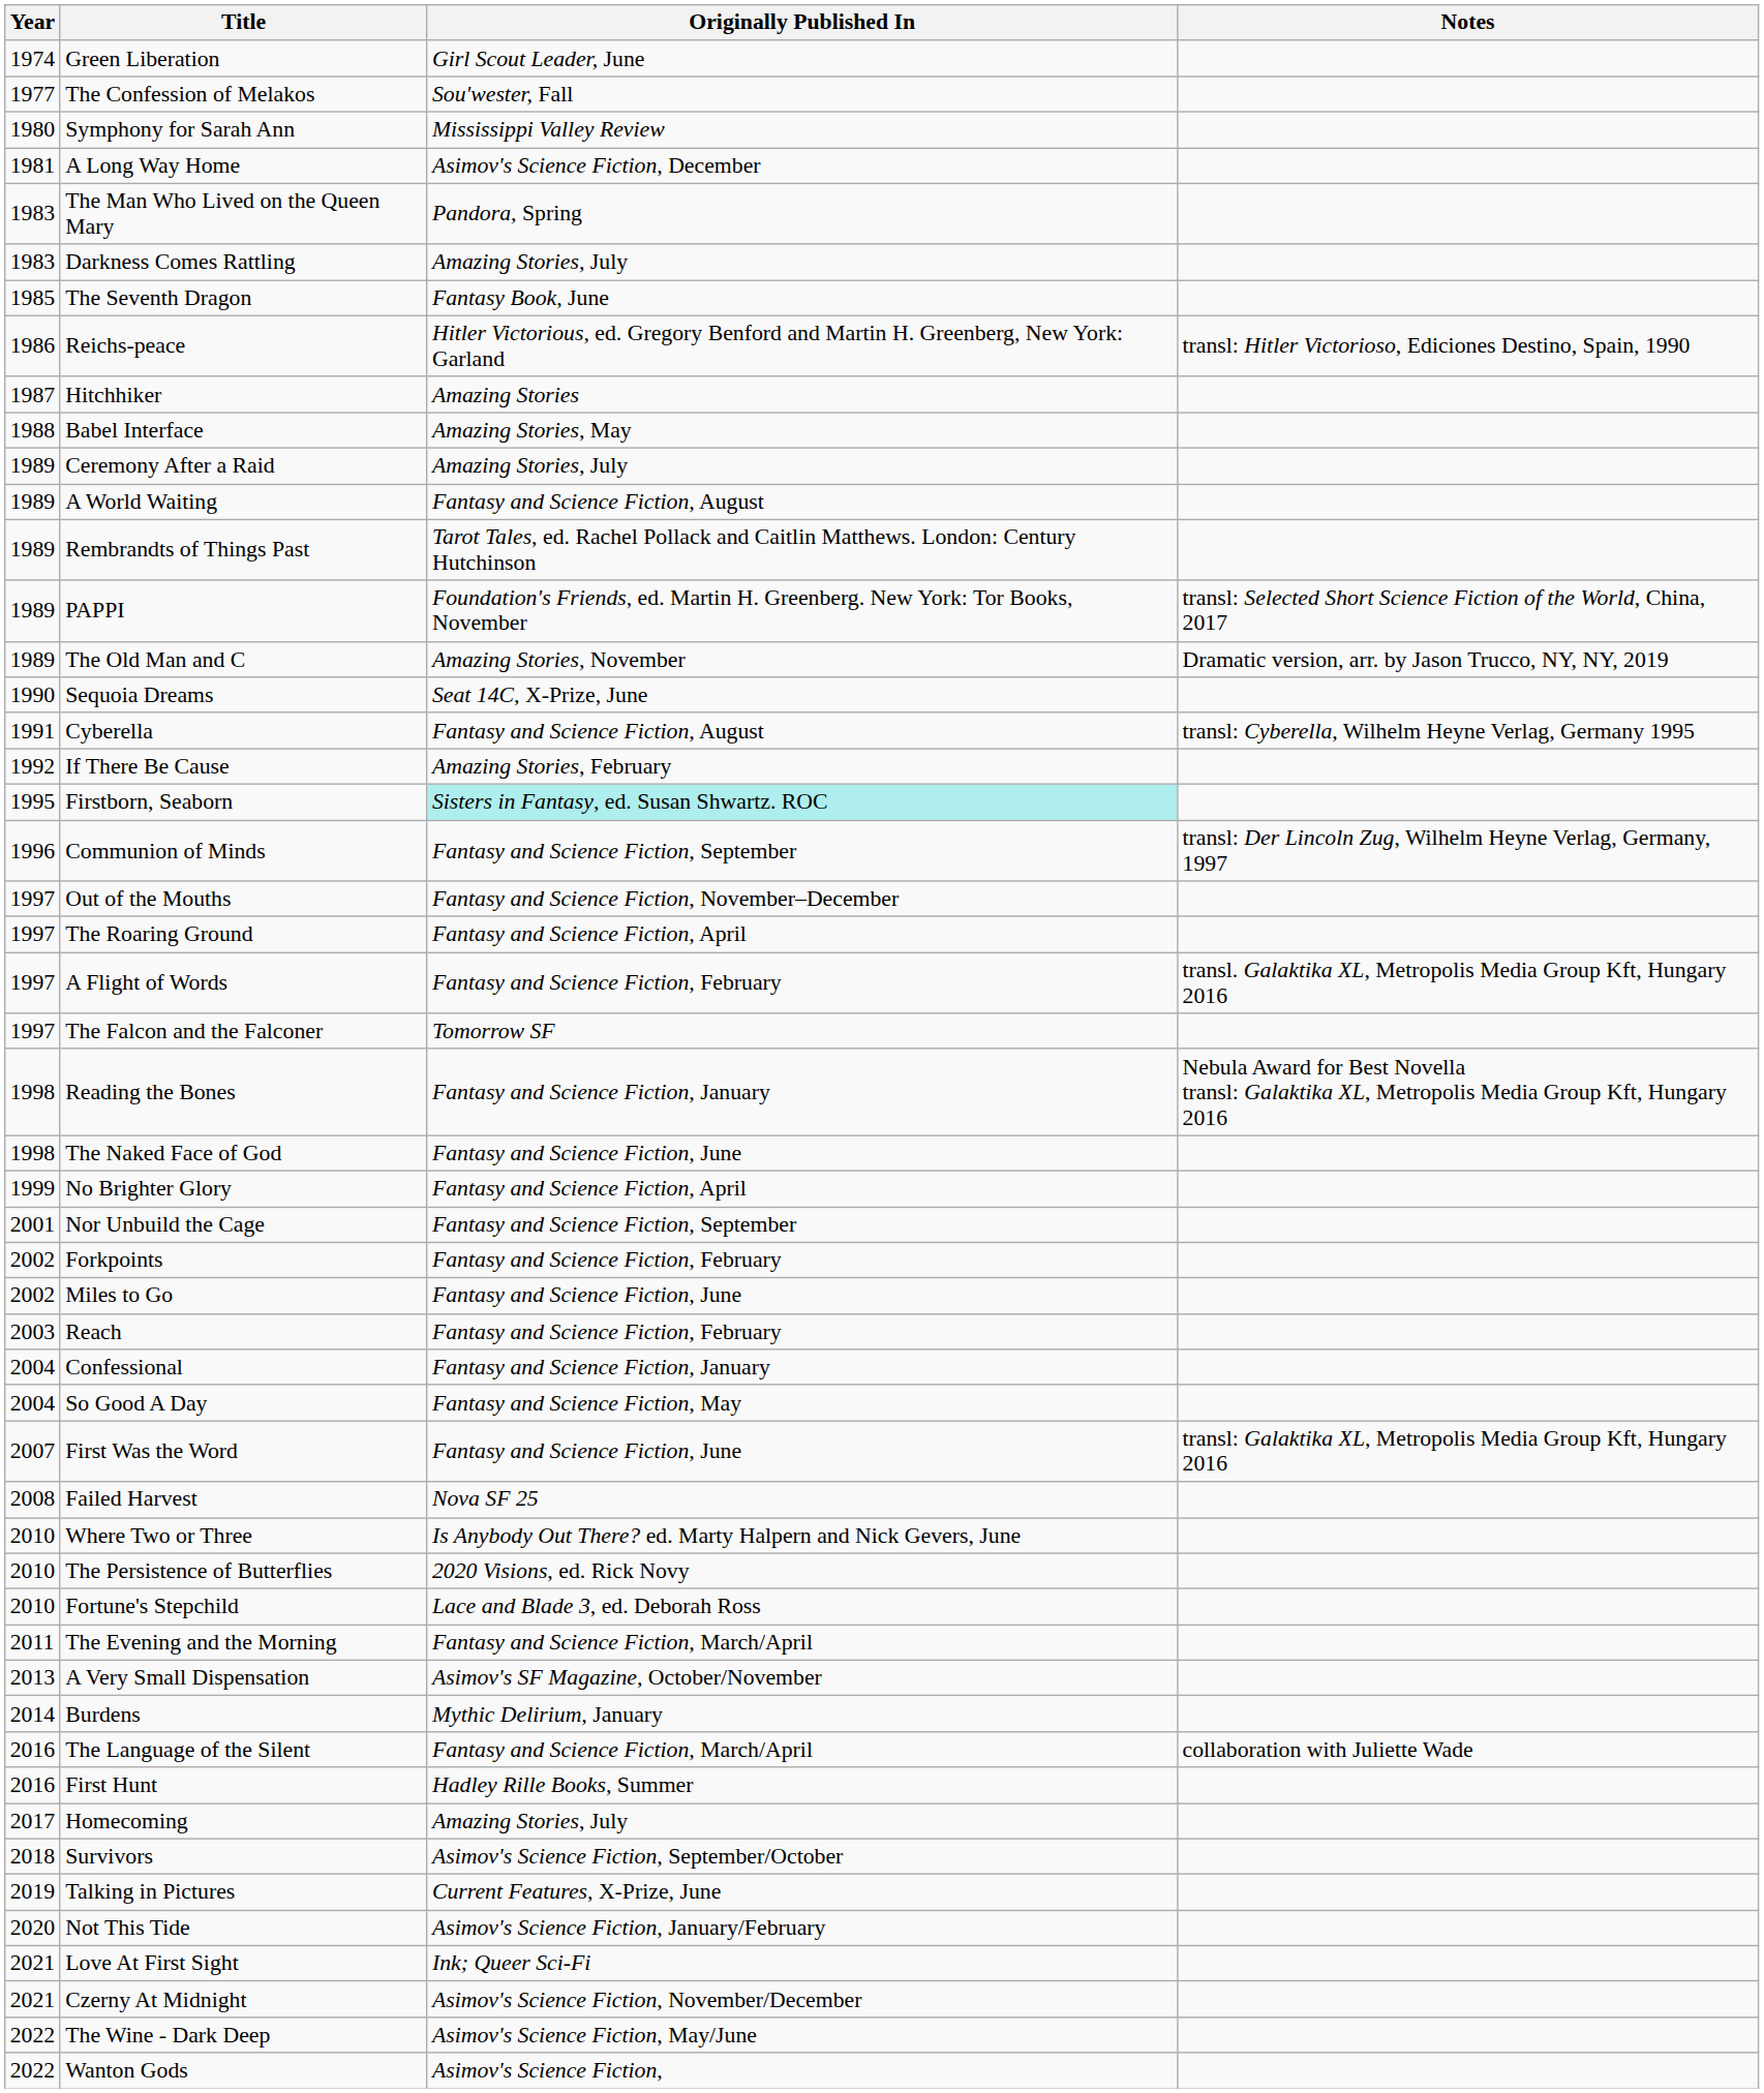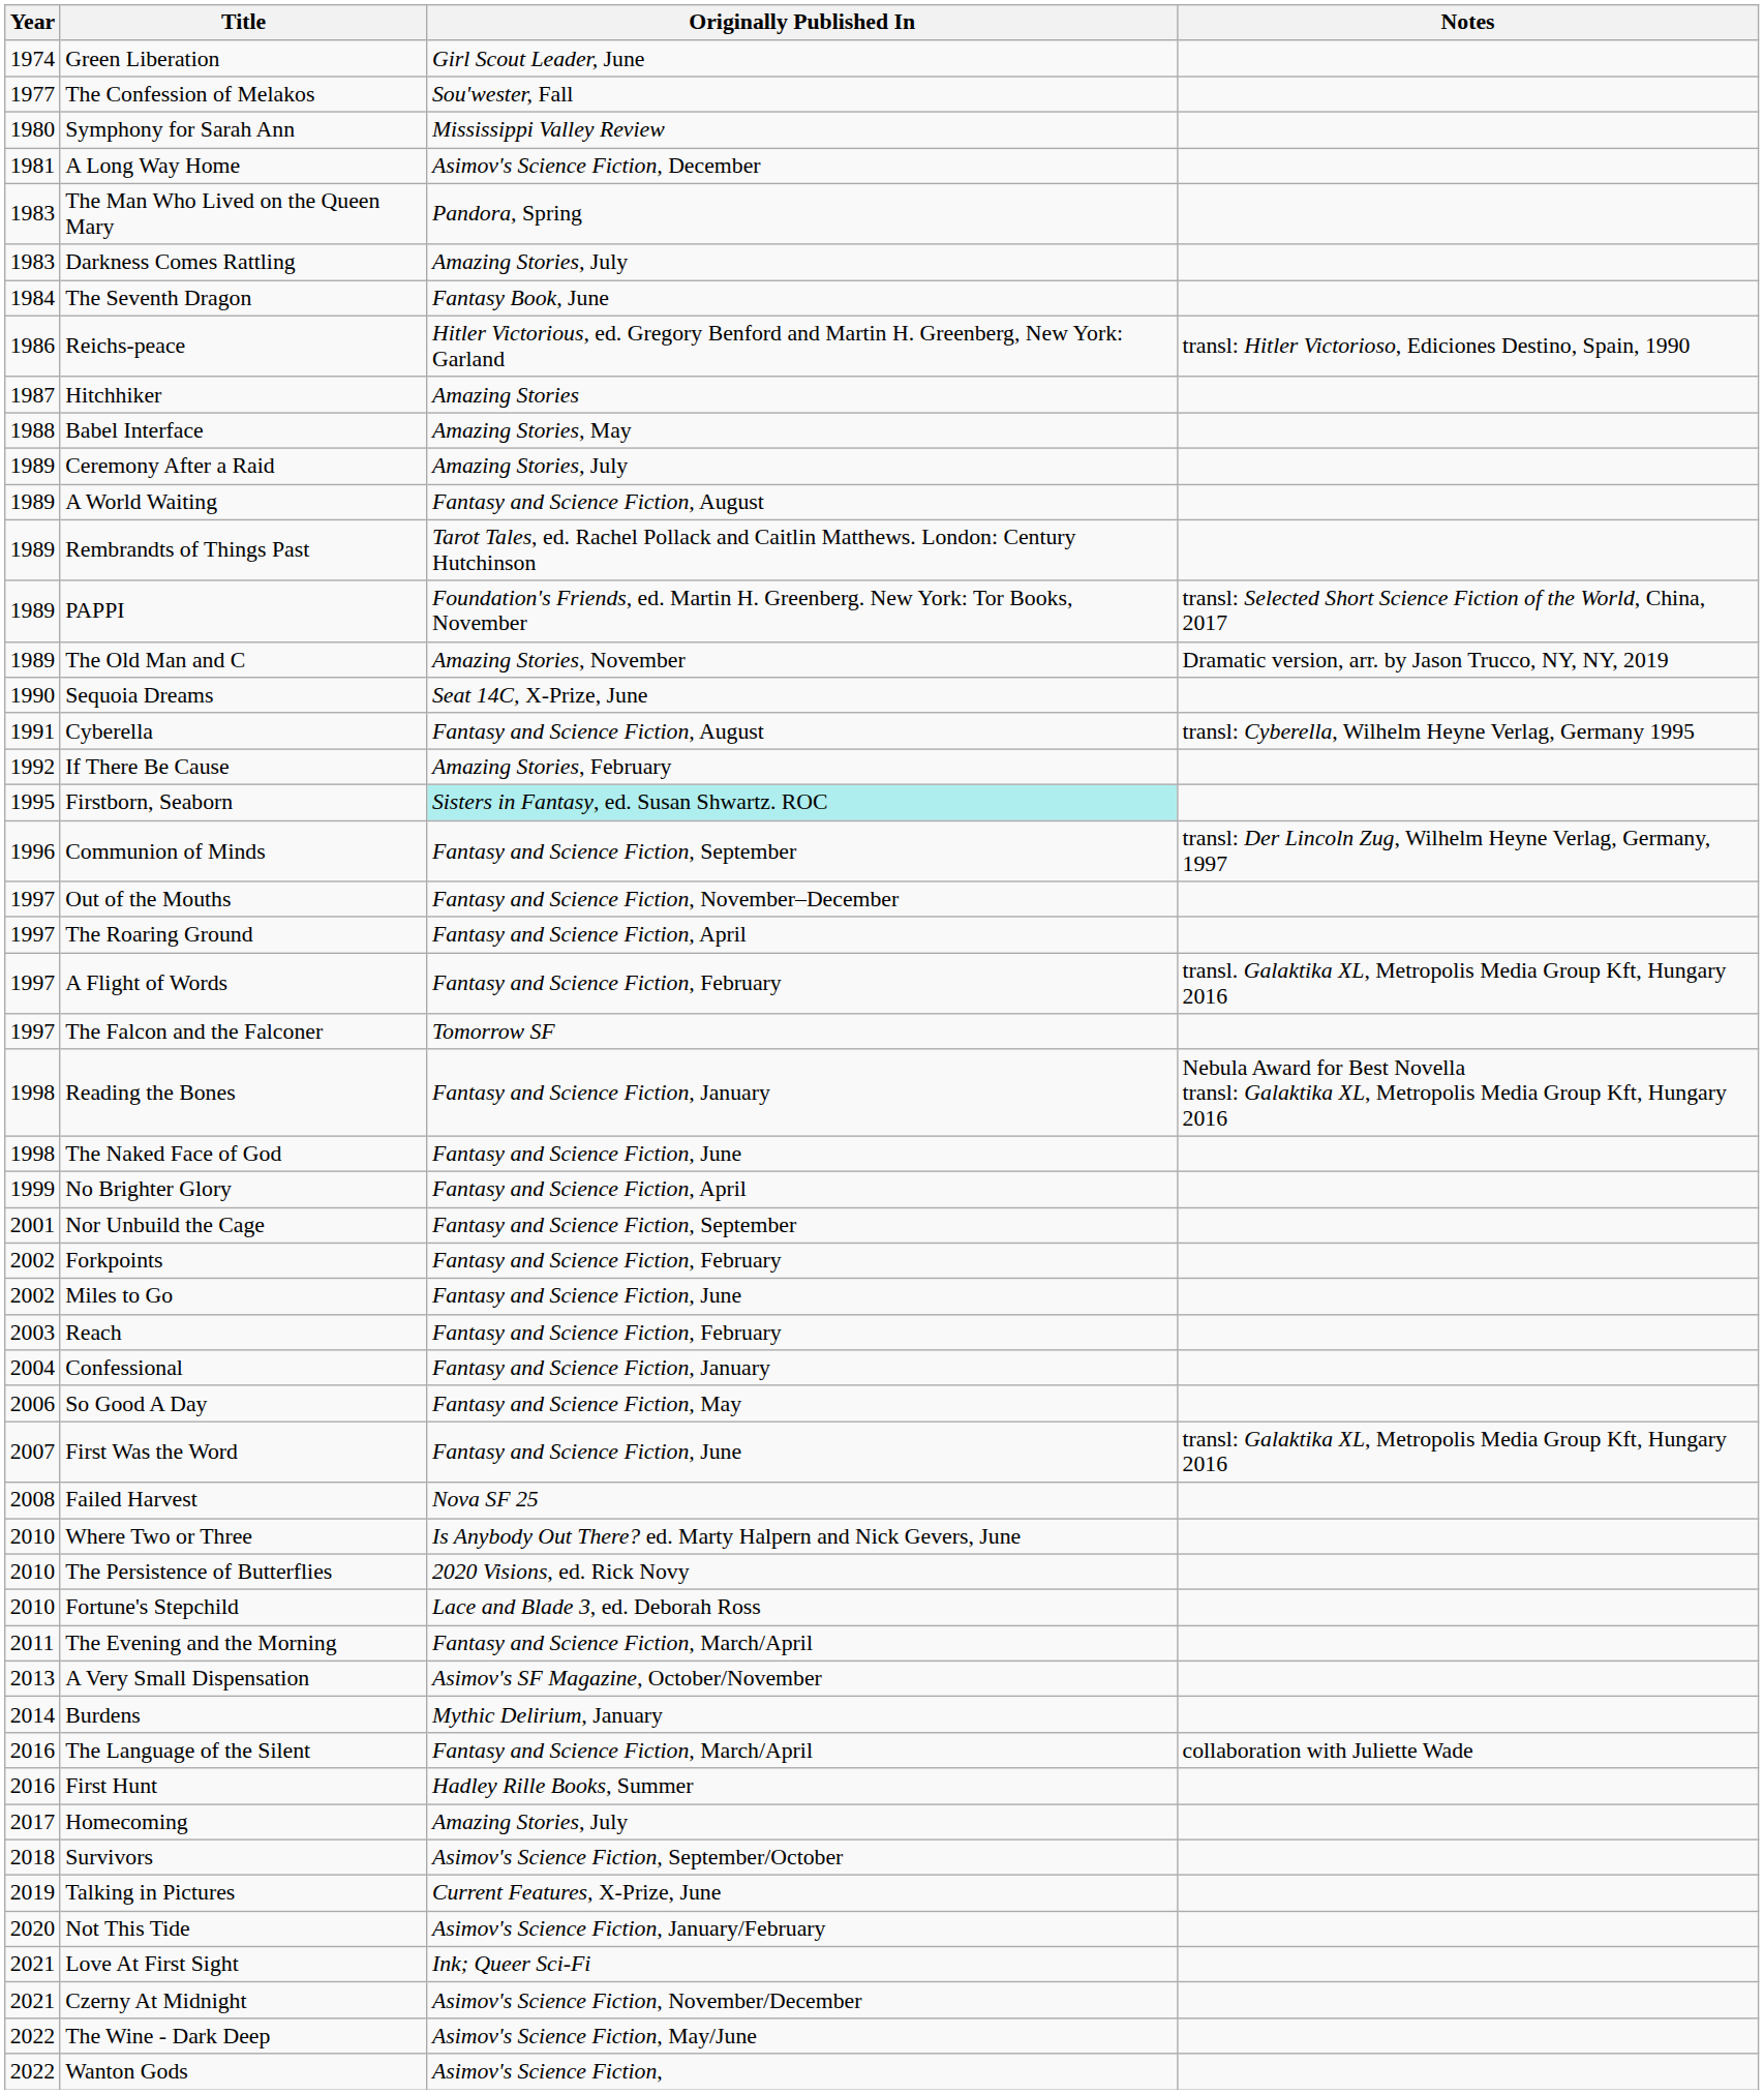 <table class="wikitable">
 <tr>
 <th>Year</th>
 <th>Title</th>
 <th>Originally Published In</th>
 <th>Notes</th>
 </tr>
 <tr>
 <td>1974</td>
 <td>Green Liberation</td>
 <td><em>Girl Scout Leader,</em> June</td>
 <td></td>
 </tr>
 <tr>
 <td>1977</td>
 <td>The Confession of Melakos</td>
 <td><em>Sou'wester,</em> Fall</td>
 <td></td>
 </tr>
 <tr>
 <td>1980</td>
 <td>Symphony for Sarah Ann</td>
 <td><em>Mississippi Valley Review</em></td>
 <td></td>
 </tr>
 <tr>
 <td>1981</td>
 <td>A Long Way Home</td>
 <td><em>Asimov's Science Fiction,</em> December</td>
 <td></td>
 </tr>
 <tr>
 <td>1983</td>
 <td>The Man Who Lived on the Queen Mary</td>
 <td><em>Pandora,</em> Spring</td>
 <td></td>
 </tr>
 <tr>
 <td>1983</td>
 <td>Darkness Comes Rattling</td>
 <td><em>Amazing Stories,</em> July</td>
 <td></td>
 </tr>
 <tr>
-<td>1985</td>
+<td>1984</td>
 <td>The Seventh Dragon</td>
 <td><em>Fantasy Book,</em> June</td>
 <td></td>
 </tr>
 <tr>
 <td>1986</td>
 <td>Reichs-peace</td>
 <td><em>Hitler Victorious,</em> ed. Gregory Benford and Martin H. Greenberg, New York: Garland</td>
 <td>transl: <em>Hitler Victorioso</em>, Ediciones Destino, Spain, 1990</td>
 </tr>
 <tr>
 <td>1987</td>
 <td>Hitchhiker</td>
 <td><em>Amazing Stories</em></td>
 <td></td>
 </tr>
 <tr>
 <td>1988</td>
 <td>Babel Interface</td>
 <td><em>Amazing</em> <em>Stories,</em> May</td>
 <td></td>
 </tr>
 <tr>
 <td>1989</td>
 <td>Ceremony After a Raid</td>
 <td><em>Amazing</em> <em>Stories,</em> July</td>
 <td></td>
 </tr>
 <tr>
 <td>1989</td>
 <td>A World Waiting</td>
 <td><em>Fantasy and Science Fiction,</em> August</td>
 <td></td>
 </tr>
 <tr>
 <td>1989</td>
 <td>Rembrandts of Things Past</td>
 <td><em>Tarot Tales</em>, ed. Rachel Pollack and Caitlin Matthews. London: Century  Hutchinson</td>
 <td></td>
 </tr>
 <tr>
 <td>1989</td>
 <td>PAPPI</td>
 <td><em>Foundation's Friends</em>, ed. Martin H. Greenberg. New York: Tor Books, November</td>
 <td>transl: <em>Selected Short Science Fiction of the World</em>, China, 2017</td>
 </tr>
 <tr>
 <td>1989</td>
 <td>The Old Man and C</td>
 <td><em>Amazing Stories,</em> November</td>
 <td>Dramatic version, arr. by Jason Trucco, NY, NY, 2019</td>
 </tr>
 <tr>
 <td>1990</td>
 <td>Sequoia Dreams</td>
 <td><em>Seat 14C,</em> X-Prize, June</td>
 <td></td>
 </tr>
 <tr>
 <td>1991</td>
 <td>Cyberella</td>
 <td><em>Fantasy and Science Fiction,</em> August</td>
 <td>transl: <em>Cyberella</em>, Wilhelm Heyne Verlag, Germany 1995<br></td>
 </tr>
 <tr>
 <td>1992</td>
 <td>If There Be Cause</td>
 <td><em>Amazing Stories</em>, February</td>
 <td></td>
 </tr>
 <tr>
 <td>1995</td>
 <td>Firstborn, Seaborn</td>
 <td style="background: paleturquoise;"><em>Sisters in Fantasy</em>, ed. Susan Shwartz. ROC</td>
 <td></td>
 </tr>
 <tr>
 <td>1996</td>
 <td>Communion of Minds</td>
 <td><em>Fantasy and Science Fiction,</em> September</td>
 <td>transl: <em>Der Lincoln Zug</em>, Wilhelm Heyne Verlag, Germany, 1997</td>
 </tr>
 <tr>
 <td>1997</td>
 <td>Out of the Mouths</td>
 <td><em>Fantasy and Science Fiction</em>, November–December</td>
 <td></td>
 </tr>
 <tr>
 <td>1997</td>
 <td>The Roaring Ground</td>
 <td><em>Fantasy and Science Fiction,</em> April</td>
 <td></td>
 </tr>
 <tr>
 <td>1997</td>
 <td>A Flight of Words</td>
 <td><em>Fantasy and Science Fiction,</em> February</td>
 <td>transl. <em>Galaktika XL</em>, Metropolis Media Group Kft, Hungary 2016</td>
 </tr>
 <tr>
 <td>1997</td>
 <td>The Falcon and the Falconer</td>
 <td><em>Tomorrow SF</em></td>
 <td></td>
 </tr>
 <tr>
 <td>1998</td>
 <td>Reading the Bones</td>
 <td><em>Fantasy and Science Fiction,</em> January</td>
 <td>Nebula Award for Best Novella<br>transl: <em>Galaktika XL</em>, Metropolis Media Group Kft, Hungary 2016</td>
 </tr>
 <tr>
 <td>1998</td>
 <td>The Naked Face of God</td>
 <td><em>Fantasy and Science Fiction,</em> June</td>
 <td></td>
 </tr>
 <tr>
 <td>1999</td>
 <td>No Brighter Glory</td>
 <td><em>Fantasy and Science Fiction,</em> April</td>
 <td></td>
 </tr>
 <tr>
 <td>2001</td>
 <td>Nor Unbuild the Cage</td>
 <td><em>Fantasy and Science Fiction,</em> September</td>
 <td></td>
 </tr>
 <tr>
 <td>2002</td>
 <td>Forkpoints</td>
 <td><em>Fantasy and Science Fiction,</em> February</td>
 <td></td>
 </tr>
 <tr>
 <td>2002</td>
 <td>Miles to Go</td>
 <td><em>Fantasy and Science Fiction,</em> June</td>
 <td></td>
 </tr>
 <tr>
 <td>2003</td>
 <td>Reach</td>
 <td><em>Fantasy and Science Fiction,</em> February</td>
 <td></td>
 </tr>
 <tr>
 <td>2004</td>
 <td>Confessional</td>
 <td><em>Fantasy and Science Fiction,</em> January</td>
 <td></td>
 </tr>
 <tr>
-<td>2004</td>
+<td>2006</td>
 <td>So Good A Day</td>
 <td><em>Fantasy and Science Fiction,</em> May</td>
 <td></td>
 </tr>
 <tr>
 <td>2007</td>
 <td>First Was the Word</td>
 <td><em>Fantasy and Science Fiction,</em> June</td>
 <td>transl: <em>Galaktika XL</em>, Metropolis Media Group Kft, Hungary 2016</td>
 </tr>
 <tr>
 <td>2008</td>
 <td>Failed Harvest</td>
 <td><em>Nova SF 25</em></td>
 <td></td>
 </tr>
 <tr>
 <td>2010</td>
 <td>Where Two or Three</td>
 <td><em>Is Anybody Out There?</em> ed. Marty Halpern and Nick Gevers, June</td>
 <td></td>
 </tr>
 <tr>
 <td>2010</td>
 <td>The Persistence of Butterflies</td>
 <td><em>2020 Visions</em>, ed. Rick Novy</td>
 <td></td>
 </tr>
 <tr>
 <td>2010</td>
 <td>Fortune's Stepchild</td>
 <td><em>Lace and Blade 3</em>, ed. Deborah Ross</td>
 <td></td>
 </tr>
 <tr>
 <td>2011</td>
 <td>The Evening and the Morning</td>
 <td><em>Fantasy and Science Fiction,</em> March/April</td>
 <td></td>
 </tr>
 <tr>
 <td>2013</td>
 <td>A Very Small Dispensation</td>
 <td><em>Asimov's SF Magazine,</em> October/November</td>
 <td></td>
 </tr>
 <tr>
 <td>2014</td>
 <td>Burdens</td>
 <td><em>Mythic Delirium,</em> January</td>
 <td></td>
 </tr>
 <tr>
 <td>2016</td>
 <td>The Language of the Silent</td>
 <td><em>Fantasy and Science Fiction,</em> March/April</td>
 <td>collaboration with Juliette Wade</td>
 </tr>
 <tr>
 <td>2016</td>
 <td>First Hunt</td>
 <td><em>Hadley Rille Books,</em> Summer</td>
 <td></td>
 </tr>
 <tr>
 <td>2017</td>
 <td>Homecoming</td>
 <td><em>Amazing Stories</em>, July</td>
 <td></td>
 </tr>
 <tr>
 <td>2018</td>
 <td>Survivors</td>
 <td><em>Asimov's Science Fiction,</em> September/October</td>
 <td></td>
 </tr>
 <tr>
 <td>2019</td>
 <td>Talking in Pictures</td>
 <td><em>Current Features,</em> X-Prize, June</td>
 <td></td>
 </tr>
 <tr>
 <td>2020</td>
 <td>Not This Tide</td>
 <td><em>Asimov's Science Fiction,</em> January/February</td>
 <td></td>
 </tr>
 <tr>
 <td>2021</td>
 <td>Love At First Sight</td>
 <td><em>Ink; Queer Sci-Fi</em></td>
 <td></td>
 </tr>
 <tr>
 <td>2021</td>
 <td>Czerny At Midnight</td>
 <td><em>Asimov's Science Fiction</em>, November/December</td>
 <td></td>
 </tr>
 <tr>
 <td>2022</td>
 <td>The Wine - Dark Deep</td>
 <td><em>Asimov's Science Fiction</em>, May/June</td>
 <td></td>
 </tr>
 <tr>
 <td>2022</td>
 <td>Wanton Gods</td>
 <td><em>Asimov's Science Fiction</em>,</td>
 <td></td>
 </tr>
 </table>
